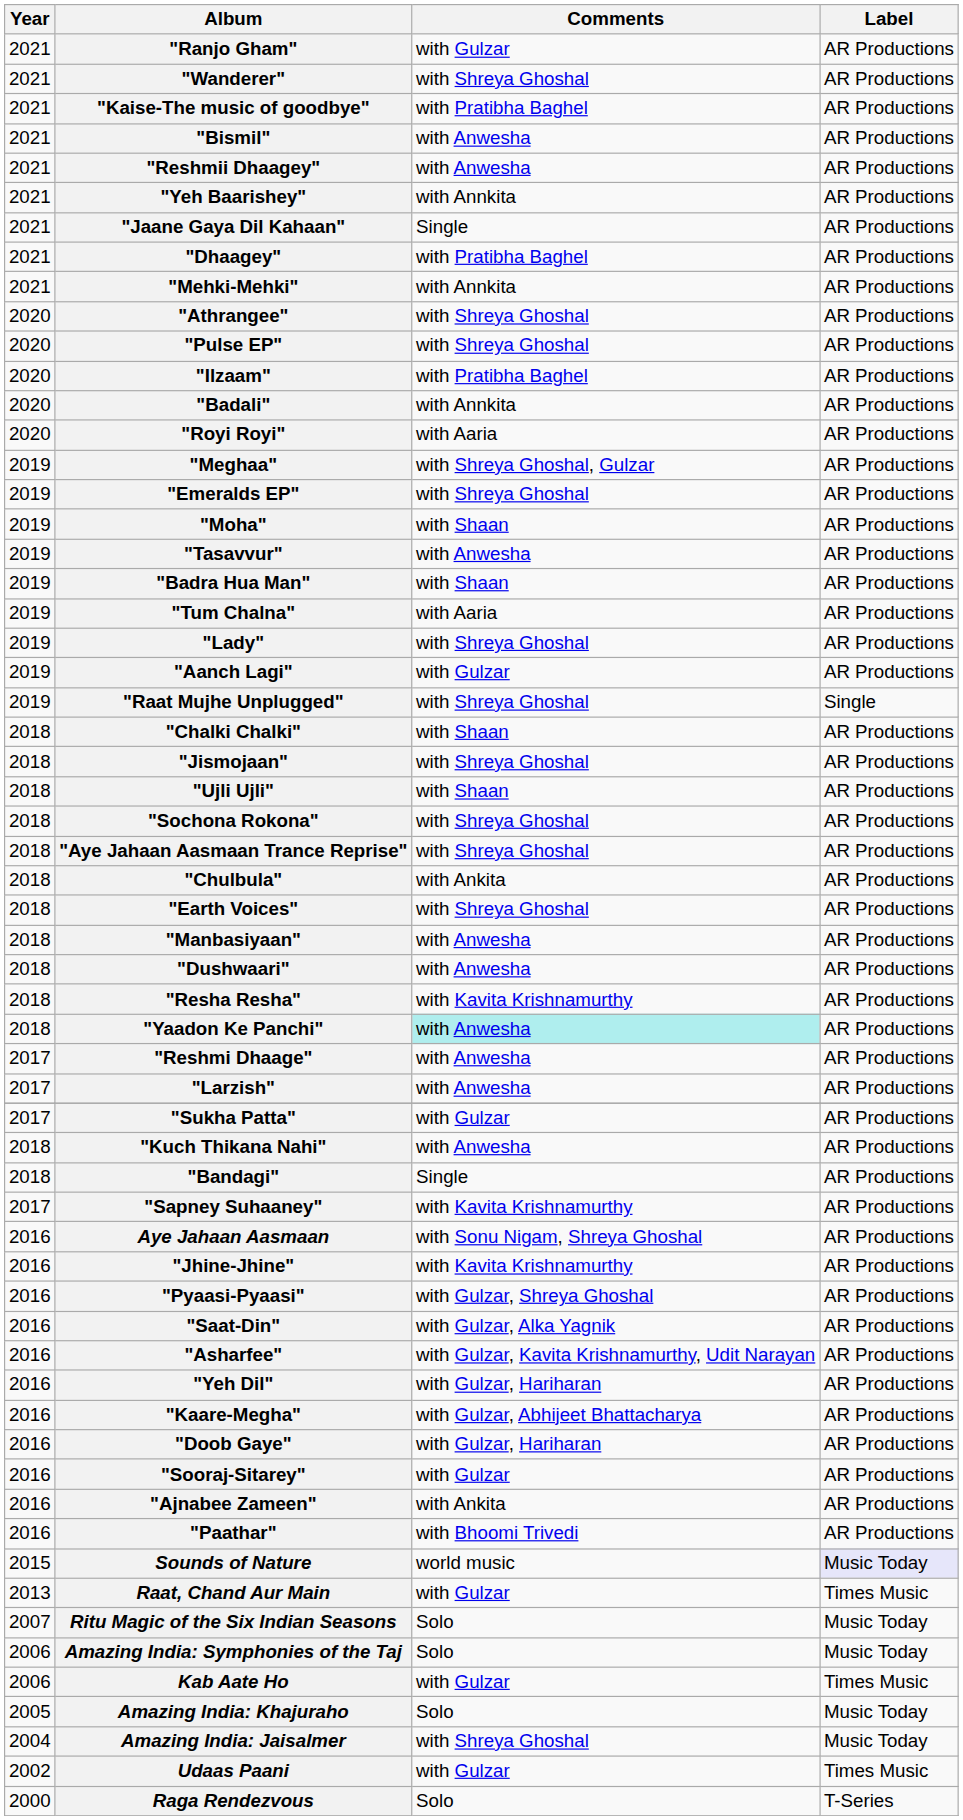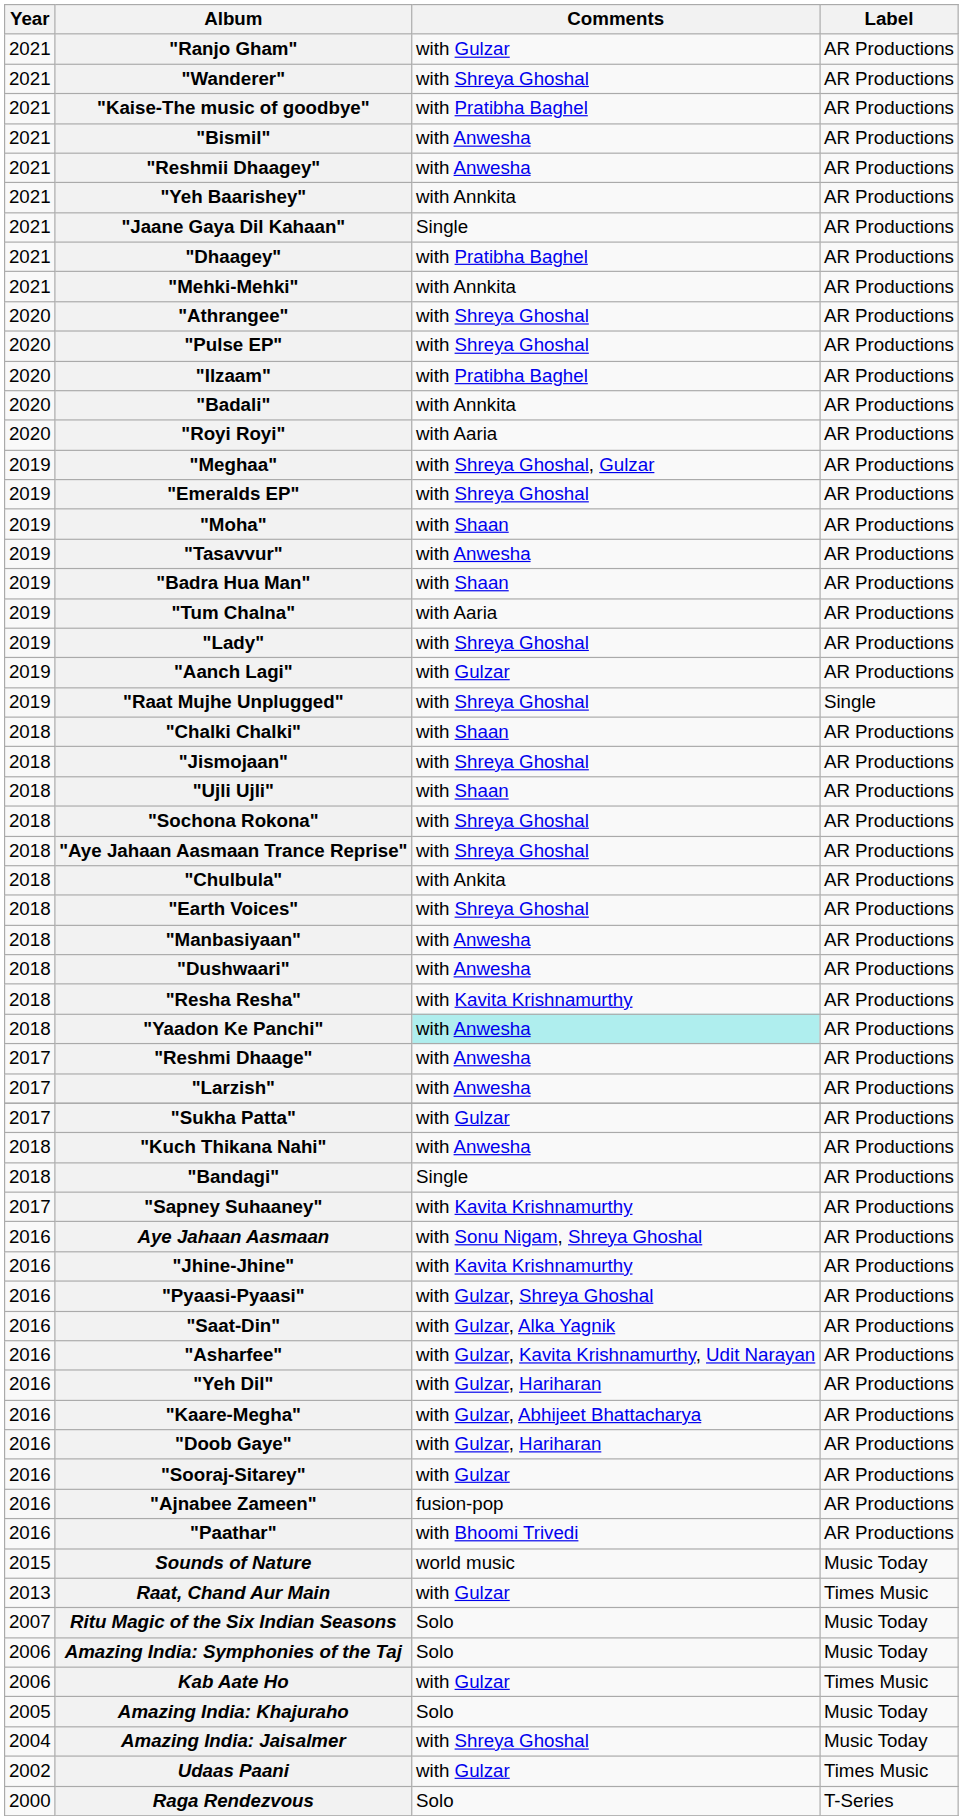 <table class="wikitable sortable plainrowheaders">
 <tr>
 <th scope="col">Year</th>
 <th scope="col">Album</th>
 <th scope="col">Comments</th>
 <th scope="col" class="unsortable">Label</th>
 </tr>
 <tr>
 <td>2021</td>
 <th scope="row">"Ranjo Gham"</th>
 <td>with <a href='#'>Gulzar</a></td>
 <td>AR Productions</td>
 </tr>
 <tr>
 <td>2021</td>
 <th scope="row">"Wanderer"</th>
 <td>with <a href='#'>Shreya Ghoshal</a></td>
 <td>AR Productions</td>
 </tr>
 <tr>
 <td>2021</td>
 <th scope="row">"Kaise-The music of goodbye"</th>
 <td>with <a href='#'>Pratibha Baghel</a></td>
 <td>AR Productions</td>
 </tr>
 <tr>
 <td>2021</td>
 <th scope="row">"Bismil"</th>
 <td>with <a href='#'>Anwesha</a></td>
 <td>AR Productions</td>
 </tr>
 <tr>
 <td>2021</td>
 <th scope="row">"Reshmii Dhaagey"</th>
 <td>with <a href='#'>Anwesha</a></td>
 <td>AR Productions</td>
 </tr>
 <tr>
 <td>2021</td>
 <th scope="row">"Yeh Baarishey"</th>
 <td>with Annkita</td>
 <td>AR Productions</td>
 </tr>
 <tr>
 <td>2021</td>
 <th scope="row">"Jaane Gaya Dil Kahaan"</th>
 <td>Single</td>
 <td>AR Productions</td>
 </tr>
 <tr>
 <td>2021</td>
 <th scope="row">"Dhaagey"</th>
 <td>with <a href='#'>Pratibha Baghel</a></td>
 <td>AR Productions</td>
 </tr>
 <tr>
 <td>2021</td>
 <th scope="row">"Mehki-Mehki"</th>
 <td>with Annkita</td>
 <td>AR Productions</td>
 </tr>
 <tr>
 <td>2020</td>
 <th scope="row">"Athrangee"</th>
 <td>with <a href='#'>Shreya Ghoshal</a></td>
 <td>AR Productions</td>
 </tr>
 <tr>
 <td>2020</td>
 <th scope="row">"Pulse EP"</th>
 <td>with <a href='#'>Shreya Ghoshal</a></td>
 <td>AR Productions</td>
 </tr>
 <tr>
 <td>2020</td>
 <th scope="row">"Ilzaam"</th>
 <td>with <a href='#'>Pratibha Baghel</a></td>
 <td>AR Productions</td>
 </tr>
 <tr>
 <td>2020</td>
 <th scope="row">"Badali"</th>
 <td>with Annkita</td>
 <td>AR Productions</td>
 </tr>
 <tr>
 <td>2020</td>
 <th scope="row">"Royi Royi"</th>
 <td>with Aaria</td>
 <td>AR Productions</td>
 </tr>
 <tr>
 <td>2019</td>
 <th scope="row">"Meghaa"</th>
 <td>with <a href='#'>Shreya Ghoshal</a>, <a href='#'>Gulzar</a></td>
 <td>AR Productions</td>
 </tr>
 <tr>
 <td>2019</td>
 <th scope="row">"Emeralds EP"</th>
 <td>with <a href='#'>Shreya Ghoshal</a></td>
 <td>AR Productions</td>
 </tr>
 <tr>
 <td>2019</td>
 <th scope="row">"Moha"</th>
 <td>with <a href='#'>Shaan</a></td>
 <td>AR Productions</td>
 </tr>
 <tr>
 <td>2019</td>
 <th scope="row">"Tasavvur"</th>
 <td>with <a href='#'>Anwesha</a></td>
 <td>AR Productions</td>
 </tr>
 <tr>
 <td>2019</td>
 <th scope="row">"Badra Hua Man"</th>
 <td>with <a href='#'>Shaan</a></td>
 <td>AR Productions</td>
 </tr>
 <tr>
 <td>2019</td>
 <th scope="row">"Tum Chalna"</th>
 <td>with Aaria</td>
 <td>AR Productions</td>
 </tr>
 <tr>
 <td>2019</td>
 <th scope="row">"Lady"</th>
 <td>with <a href='#'>Shreya Ghoshal</a></td>
 <td>AR Productions</td>
 </tr>
 <tr>
 <td>2019</td>
 <th scope="row">"Aanch Lagi"</th>
 <td>with <a href='#'>Gulzar</a></td>
 <td>AR Productions</td>
 </tr>
 <tr>
 <td>2019</td>
 <th scope="row">"Raat Mujhe Unplugged"</th>
 <td>with <a href='#'>Shreya Ghoshal</a></td>
 <td>Single</td>
 </tr>
 <tr>
 <td>2018</td>
 <th scope="row">"Chalki Chalki"</th>
 <td>with <a href='#'>Shaan</a></td>
 <td>AR Productions</td>
 </tr>
 <tr>
 <td>2018</td>
 <th scope="row">"Jismojaan"</th>
 <td>with <a href='#'>Shreya Ghoshal</a></td>
 <td>AR Productions</td>
 </tr>
 <tr>
 <td>2018</td>
 <th scope="row">"Ujli Ujli"</th>
 <td>with <a href='#'>Shaan</a></td>
 <td>AR Productions</td>
 </tr>
 <tr>
 <td>2018</td>
 <th scope="row">"Sochona Rokona"</th>
 <td>with <a href='#'>Shreya Ghoshal</a></td>
 <td>AR Productions</td>
 </tr>
 <tr>
 <td>2018</td>
 <th scope="row">"Aye Jahaan Aasmaan Trance Reprise"</th>
 <td>with <a href='#'>Shreya Ghoshal</a></td>
 <td>AR Productions</td>
 </tr>
 <tr>
 <td>2018</td>
 <th scope="row">"Chulbula"</th>
 <td>with Ankita</td>
 <td>AR Productions</td>
 </tr>
 <tr>
 <td>2018</td>
 <th scope="row">"Earth Voices"</th>
 <td>with <a href='#'>Shreya Ghoshal</a></td>
 <td>AR Productions</td>
 </tr>
 <tr>
 <td>2018</td>
 <th scope="row">"Manbasiyaan"</th>
 <td>with <a href='#'>Anwesha</a></td>
 <td>AR Productions</td>
 </tr>
 <tr>
 <td>2018</td>
 <th scope="row">"Dushwaari"</th>
 <td>with <a href='#'>Anwesha</a></td>
 <td>AR Productions</td>
 </tr>
 <tr>
 <td>2018</td>
 <th scope="row">"Resha Resha"</th>
 <td>with <a href='#'>Kavita Krishnamurthy</a></td>
 <td>AR Productions</td>
 </tr>
 <tr>
 <td>2018</td>
 <th scope="row">"Yaadon Ke Panchi"</th>
 <td style="background: paleturquoise;">with <a href='#'>Anwesha</a></td>
 <td>AR Productions</td>
 </tr>
 <tr>
 <td>2017</td>
 <th scope="row">"Reshmi Dhaage"</th>
 <td>with <a href='#'>Anwesha</a></td>
 <td>AR Productions</td>
 </tr>
 <tr>
 <td>2017</td>
 <th scope="row">"Larzish"</th>
 <td>with <a href='#'>Anwesha</a></td>
 <td>AR Productions</td>
 </tr>
 <tr>
 </tr>
 <tr>
 <td>2017</td>
 <th scope="row">"Sukha Patta"</th>
 <td>with <a href='#'>Gulzar</a></td>
 <td>AR Productions</td>
 </tr>
 <tr>
 <td>2018</td>
 <th scope="row">"Kuch Thikana Nahi"</th>
 <td>with <a href='#'>Anwesha</a></td>
 <td>AR Productions</td>
 </tr>
 <tr>
 <td>2018</td>
 <th scope="row">"Bandagi"</th>
 <td>Single</td>
 <td>AR Productions</td>
 </tr>
 <tr>
 <td>2017</td>
 <th scope="row">"Sapney Suhaaney"</th>
 <td>with <a href='#'>Kavita Krishnamurthy</a></td>
 <td>AR Productions</td>
 </tr>
 <tr>
 <td>2016</td>
 <th scope="row"><em>Aye Jahaan Aasmaan</em></th>
 <td>with <a href='#'>Sonu Nigam</a>, <a href='#'>Shreya Ghoshal</a></td>
 <td>AR Productions</td>
 </tr>
 <tr>
 <td>2016</td>
 <th scope="row">"Jhine-Jhine"</th>
 <td>with <a href='#'>Kavita Krishnamurthy</a></td>
 <td>AR Productions</td>
 </tr>
 <tr>
 <td>2016</td>
 <th scope="row">"Pyaasi-Pyaasi"</th>
 <td>with <a href='#'>Gulzar</a>, <a href='#'>Shreya Ghoshal</a></td>
 <td>AR Productions</td>
 </tr>
 <tr>
 <td>2016</td>
 <th scope="row">"Saat-Din"</th>
 <td>with <a href='#'>Gulzar</a>, <a href='#'>Alka Yagnik</a></td>
 <td>AR Productions</td>
 </tr>
 <tr>
 <td>2016</td>
 <th scope="row">"Asharfee"</th>
 <td>with <a href='#'>Gulzar</a>, <a href='#'>Kavita Krishnamurthy</a>, <a href='#'>Udit Narayan</a></td>
 <td>AR Productions</td>
 </tr>
 <tr>
 <td>2016</td>
 <th scope="row">"Yeh Dil"</th>
 <td>with <a href='#'>Gulzar</a>, <a href='#'>Hariharan</a></td>
 <td>AR Productions</td>
 </tr>
 <tr>
 <td>2016</td>
 <th scope="row">"Kaare-Megha"</th>
 <td>with <a href='#'>Gulzar</a>, <a href='#'>Abhijeet Bhattacharya</a></td>
 <td>AR Productions</td>
 </tr>
 <tr>
 <td>2016</td>
 <th scope="row">"Doob Gaye"</th>
 <td>with <a href='#'>Gulzar</a>, <a href='#'>Hariharan</a></td>
 <td>AR Productions</td>
 </tr>
 <tr>
 <td>2016</td>
 <th scope="row">"Sooraj-Sitarey"</th>
 <td>with <a href='#'>Gulzar</a></td>
 <td>AR Productions</td>
 </tr>
 <tr>
 <td>2016</td>
 <th scope=" row">"Ajnabee Zameen"</th>
-<td>with Ankita</td>
+<td>fusion-pop</td>
 <td>AR Productions</td>
 </tr>
 <tr>
 <td>2016</td>
 <th scope="row">"Paathar"</th>
 <td>with <a href='#'>Bhoomi Trivedi</a></td>
 <td>AR Productions</td>
 </tr>
 <tr>
 <td>2015</td>
 <th scope="row"><em>Sounds of Nature</em></th>
 <td>world music</td>
-<td style="background: lavender;">Music Today</td>
+<td>Music Today</td>
 </tr>
 <tr>
 <td>2013</td>
 <th scope="row"><em>Raat, Chand Aur Main</em></th>
 <td>with <a href='#'>Gulzar</a></td>
 <td>Times Music</td>
 </tr>
 <tr>
 <td>2007</td>
 <th scope="row"><em>Ritu Magic of the Six Indian Seasons</em></th>
 <td>Solo</td>
 <td>Music Today</td>
 </tr>
 <tr>
 <td>2006</td>
 <th scope="row"><em>Amazing India: Symphonies of the Taj</em></th>
 <td>Solo</td>
 <td>Music Today</td>
 </tr>
 <tr>
 <td>2006</td>
 <th scope="row"><em>Kab Aate Ho</em></th>
 <td>with <a href='#'>Gulzar</a></td>
 <td>Times Music</td>
 </tr>
 <tr>
 <td>2005</td>
 <th scope="row"><em>Amazing India: Khajuraho</em></th>
 <td>Solo</td>
 <td>Music Today</td>
 </tr>
 <tr>
 <td>2004</td>
 <th scope="row"><em>Amazing India: Jaisalmer</em></th>
 <td>with <a href='#'>Shreya Ghoshal</a></td>
 <td>Music Today</td>
 </tr>
 <tr>
 <td>2002</td>
 <th scope="row"><em>Udaas Paani</em></th>
 <td>with <a href='#'>Gulzar</a></td>
 <td>Times Music</td>
 </tr>
 <tr>
 <td>2000</td>
 <th scope="row"><em>Raga Rendezvous</em></th>
 <td>Solo</td>
 <td>T-Series</td>
 </tr>
 </table>
